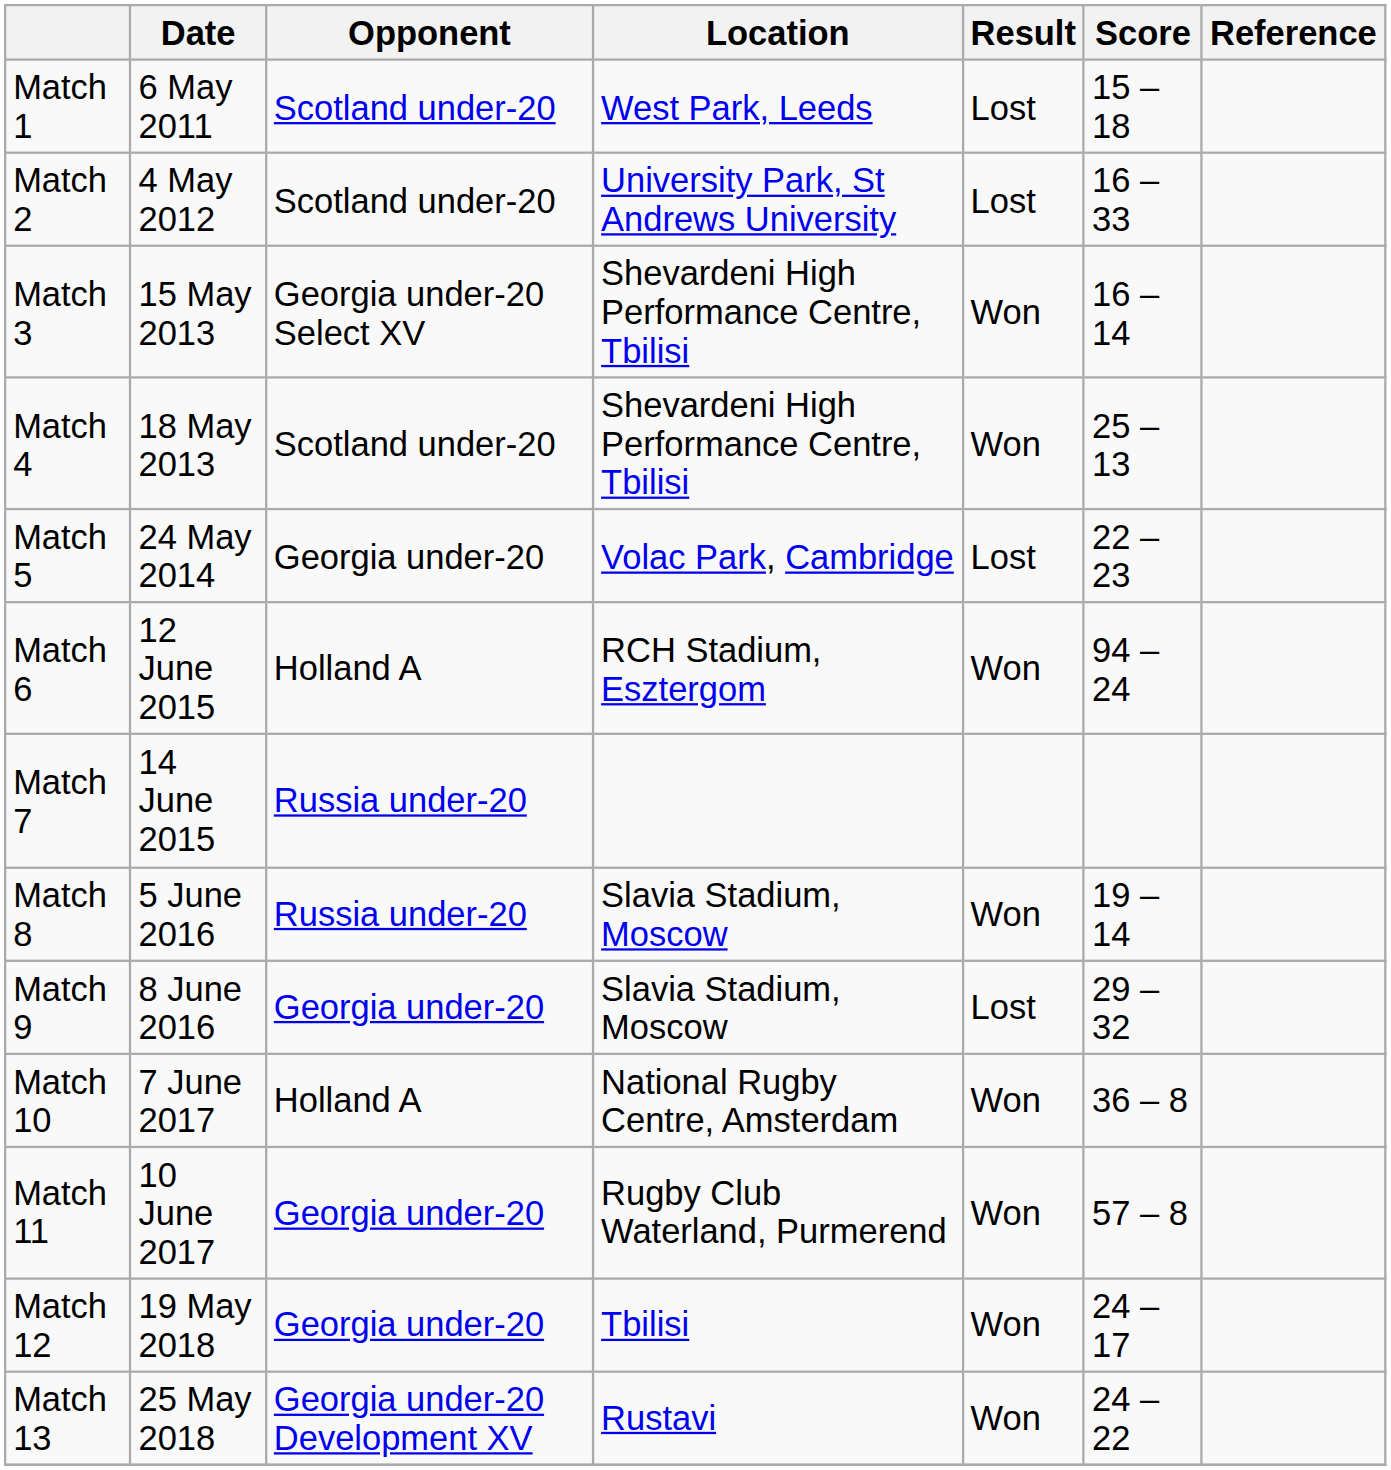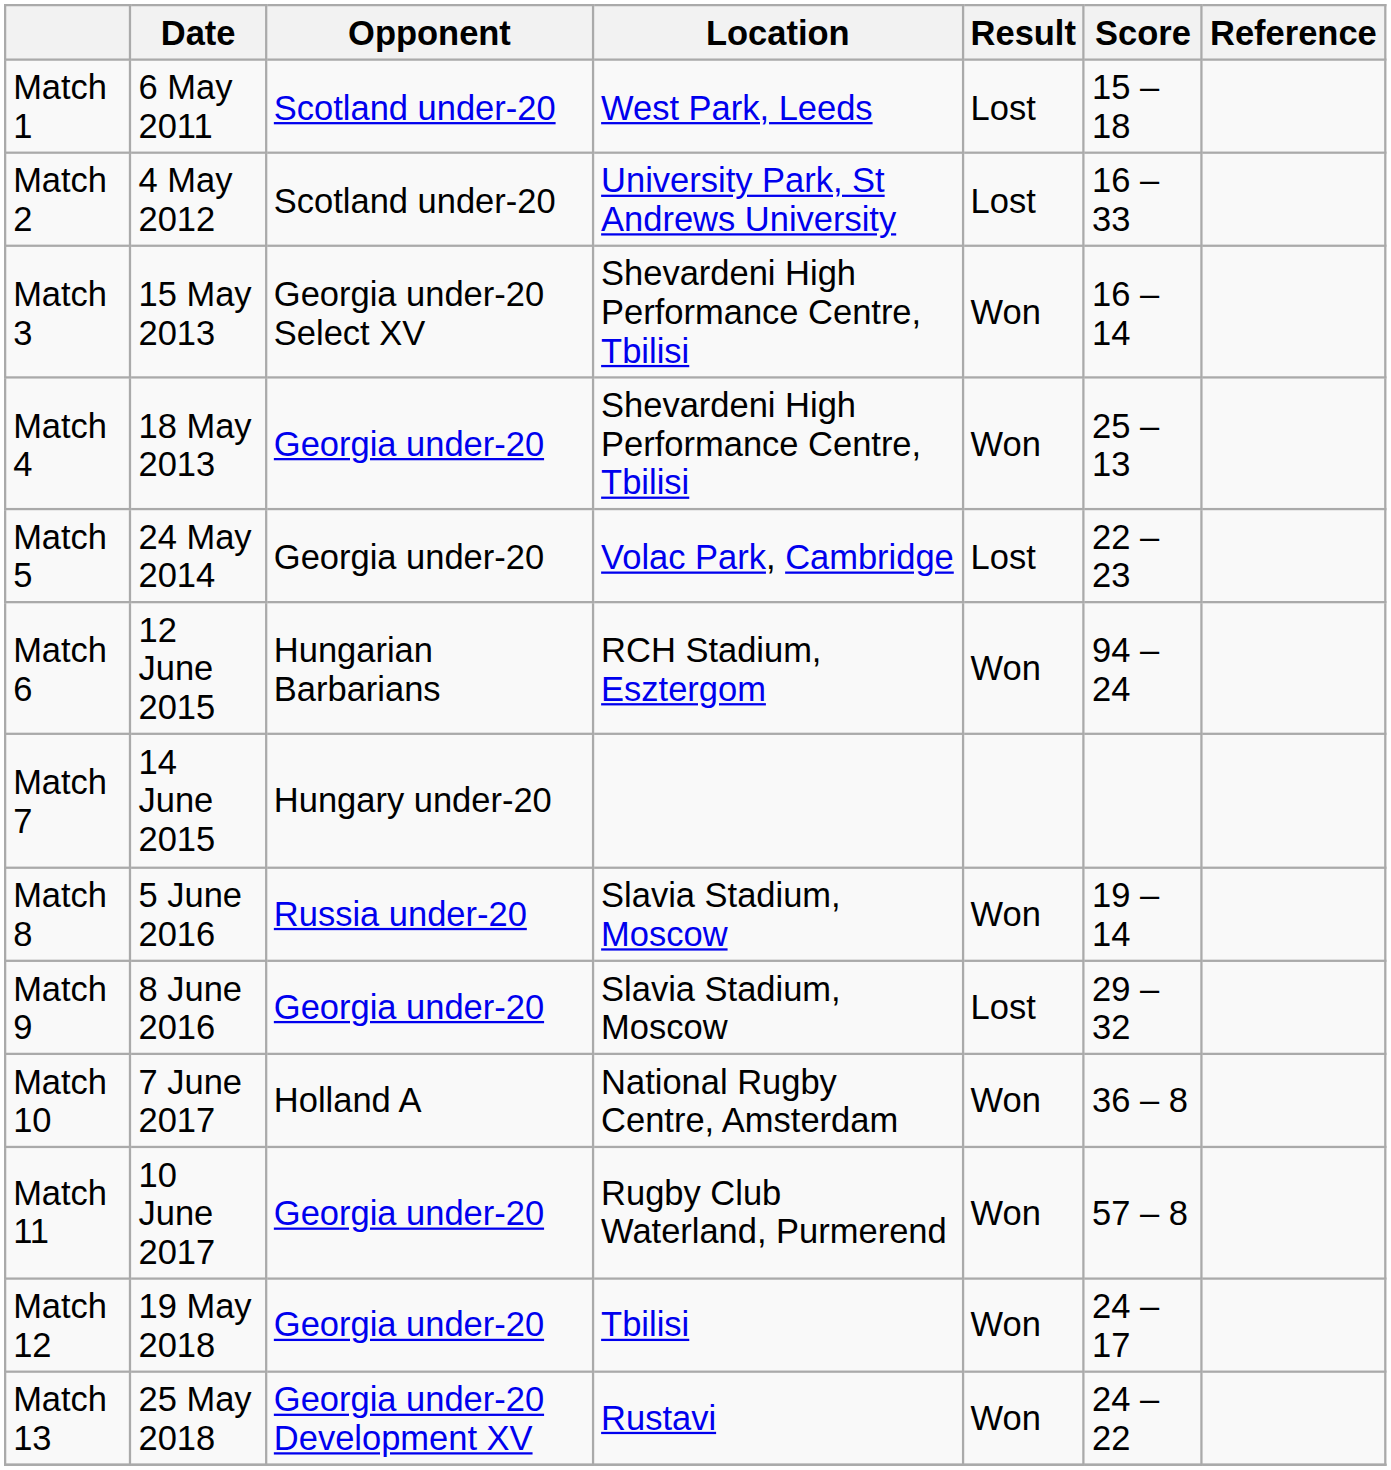 <table class="wikitable" style="font-size: 95%;">
 <tr>
 <th></th>
 <th>Date</th>
 <th>Opponent</th>
 <th>Location</th>
 <th>Result</th>
 <th>Score</th>
 <th>Reference</th>
 </tr>
 <tr>
 <td>Match 1</td>
 <td>6 May 2011</td>
 <td><a href='#'>Scotland under-20</a></td>
 <td><a href='#'>West Park, Leeds</a></td>
 <td>Lost</td>
 <td>15 – 18</td>
 <td></td>
 </tr>
 <tr>
 <td>Match 2</td>
 <td>4 May 2012</td>
 <td>Scotland under-20</td>
 <td><a href='#'>University Park, St Andrews University</a></td>
 <td>Lost</td>
 <td>16 – 33</td>
 <td></td>
 </tr>
 <tr>
 <td>Match 3</td>
 <td>15 May 2013</td>
 <td>Georgia under-20 Select XV</td>
 <td>Shevardeni High Performance Centre, <a href='#'>Tbilisi</a></td>
 <td>Won</td>
 <td>16 – 14</td>
 <td> </td>
 </tr>
 <tr>
 <td>Match 4</td>
 <td>18 May 2013</td>
-<td>Scotland under-20</td>
+<td><a href='#'>Georgia under-20</a></td>
 <td>Shevardeni High Performance Centre, <a href='#'>Tbilisi</a></td>
 <td>Won</td>
 <td>25 – 13</td>
 </tr>
 <tr>
 <td>Match 5</td>
 <td>24 May 2014</td>
 <td>Georgia under-20</td>
 <td><a href='#'>Volac Park</a>, <a href='#'>Cambridge</a></td>
 <td>Lost</td>
 <td>22 – 23</td>
 <td></td>
 </tr>
 <tr>
 <td>Match 6</td>
 <td>12 June 2015</td>
-<td>Holland A</td>
+<td>Hungarian Barbarians</td>
 <td>RCH Stadium, <a href='#'>Esztergom</a></td>
 <td>Won</td>
 <td>94 – 24</td>
 <td></td>
 </tr>
 <tr>
 <td>Match 7</td>
 <td>14 June 2015</td>
-<td><a href='#'>Russia under-20</a></td>
+<td>Hungary under-20</td>
 <td></td>
 <td></td>
 <td></td>
 <td></td>
 </tr>
 <tr>
 <td>Match 8</td>
 <td>5 June 2016</td>
 <td><a href='#'>Russia under-20</a></td>
 <td>Slavia Stadium, <a href='#'>Moscow</a></td>
 <td>Won</td>
 <td>19 – 14</td>
 <td></td>
 </tr>
 <tr>
 <td>Match 9</td>
 <td>8 June 2016</td>
 <td><a href='#'>Georgia under-20</a></td>
 <td>Slavia Stadium, Moscow</td>
 <td>Lost</td>
 <td>29 – 32</td>
 <td></td>
 </tr>
 <tr>
 <td>Match 10</td>
 <td>7 June 2017</td>
 <td>Holland A</td>
 <td>National Rugby Centre, Amsterdam</td>
 <td>Won</td>
 <td>36 – 8</td>
 <td></td>
 </tr>
 <tr>
 <td>Match 11</td>
 <td>10 June 2017</td>
 <td><a href='#'>Georgia under-20</a></td>
 <td>Rugby Club Waterland, Purmerend</td>
 <td>Won</td>
 <td>57 – 8</td>
 <td></td>
 </tr>
 <tr>
 <td>Match 12</td>
 <td>19 May 2018</td>
 <td><a href='#'>Georgia under-20</a></td>
 <td><a href='#'>Tbilisi</a></td>
 <td>Won</td>
 <td>24 – 17</td>
 <td></td>
 </tr>
 <tr>
 <td>Match 13</td>
 <td>25 May 2018</td>
 <td><a href='#'>Georgia under-20 Development XV</a></td>
 <td><a href='#'>Rustavi</a></td>
 <td>Won</td>
 <td>24 – 22</td>
 <td></td>
 </tr>
 <tr>
 </tr>
 </table>
